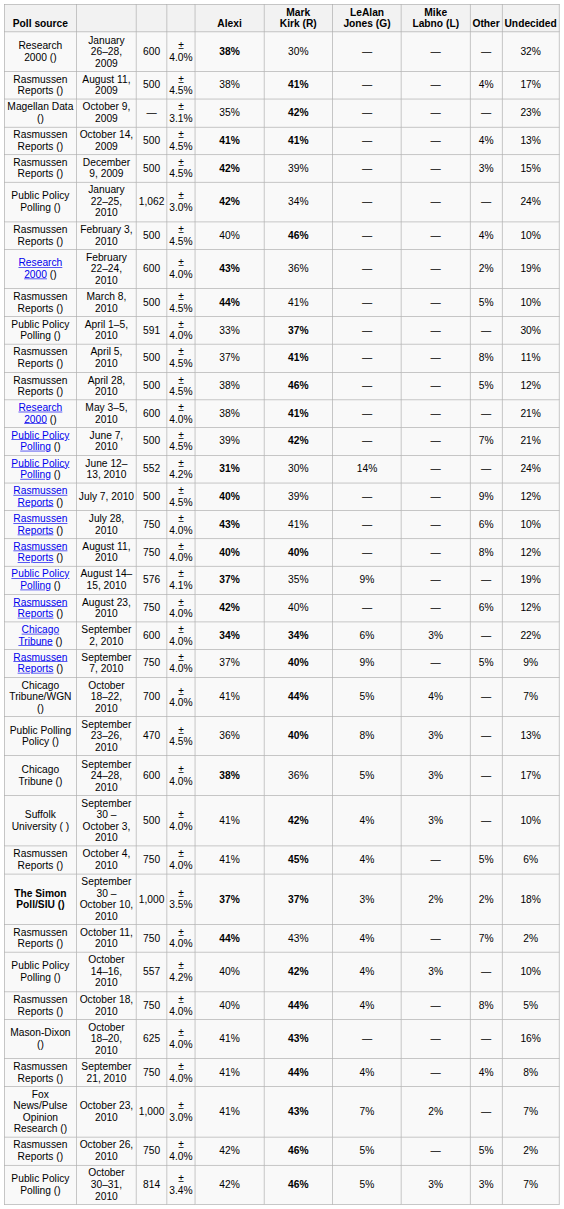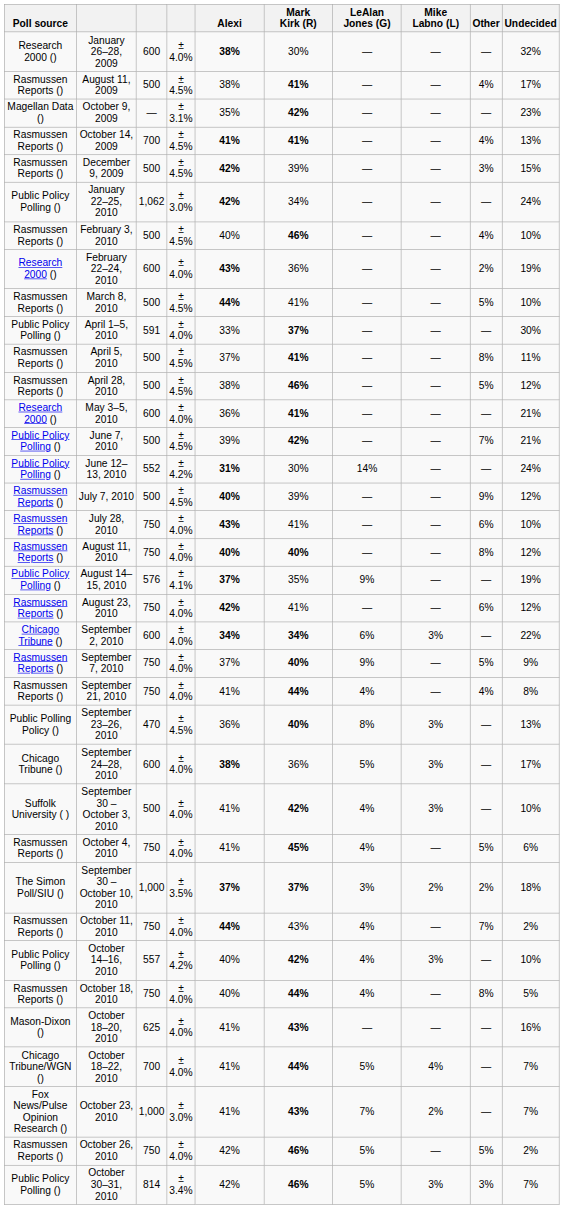 <table class="wikitable" style="text-align:center">
 <tr valign=bottom>
 <th>Poll source</th>
 <th></th>
 <th></th>
 <th></th>
 <th style="width:100px;">Alexi<br></th>
 <th style="width:100px;">Mark<br>Kirk (R)</th>
 <th style="width:100px;">LeAlan<br>Jones (G)</th>
 <th style="width:100px;">Mike<br>Labno (L)</th>
 <th>Other</th>
 <th>Undecided</th>
 </tr>
 <tr>
 <td>Research 2000 ()</td>
 <td>January 26–28, 2009</td>
 <td>600</td>
 <td>± 4.0%</td>
 <td><strong>38%</strong></td>
 <td>30%</td>
 <td>—</td>
 <td>—</td>
 <td>—</td>
 <td>32%</td>
 </tr>
 <tr>
 <td>Rasmussen Reports ()</td>
 <td>August 11, 2009</td>
 <td>500</td>
 <td>± 4.5%</td>
 <td>38%</td>
 <td><strong>41%</strong></td>
 <td>—</td>
 <td>—</td>
 <td>4%</td>
 <td>17%</td>
 </tr>
 <tr>
 <td>Magellan Data ()</td>
 <td>October 9, 2009</td>
 <td>—</td>
 <td>± 3.1%</td>
 <td>35%</td>
 <td><strong>42%</strong></td>
 <td>—</td>
 <td>—</td>
 <td>—</td>
 <td>23%</td>
 </tr>
 <tr>
 <td>Rasmussen Reports ()</td>
 <td>October 14, 2009</td>
-<td>500</td>
+<td>700</td>
 <td>± 4.5%</td>
 <td><strong>41%</strong></td>
 <td><strong>41%</strong></td>
 <td>—</td>
 <td>—</td>
 <td>4%</td>
 <td>13%</td>
 </tr>
 <tr>
 <td>Rasmussen Reports ()</td>
 <td>December 9, 2009</td>
 <td>500</td>
 <td>± 4.5%</td>
 <td><strong>42%</strong></td>
 <td>39%</td>
 <td>—</td>
 <td>—</td>
 <td>3%</td>
 <td>15%</td>
 </tr>
 <tr>
 <td>Public Policy Polling ()</td>
 <td>January 22–25, 2010</td>
 <td>1,062</td>
 <td>± 3.0%</td>
 <td><strong>42%</strong></td>
 <td>34%</td>
 <td>—</td>
 <td>—</td>
 <td>—</td>
 <td>24%</td>
 </tr>
 <tr>
 <td>Rasmussen Reports ()</td>
 <td>February 3, 2010</td>
 <td>500</td>
 <td>± 4.5%</td>
 <td>40%</td>
 <td><strong>46%</strong></td>
 <td>—</td>
 <td>—</td>
 <td>4%</td>
 <td>10%</td>
 </tr>
 <tr>
 <td><a href='#'>Research 2000</a> ()</td>
 <td>February 22–24, 2010</td>
 <td>600</td>
 <td>± 4.0%</td>
 <td><strong>43%</strong></td>
 <td>36%</td>
 <td>—</td>
 <td>—</td>
 <td>2%</td>
 <td>19%</td>
 </tr>
 <tr>
 <td>Rasmussen Reports ()</td>
 <td>March 8, 2010</td>
 <td>500</td>
 <td>± 4.5%</td>
 <td><strong>44%</strong></td>
 <td>41%</td>
 <td>—</td>
 <td>—</td>
 <td>5%</td>
 <td>10%</td>
 </tr>
 <tr>
 <td>Public Policy Polling ()</td>
 <td>April 1–5, 2010</td>
 <td>591</td>
 <td>± 4.0%</td>
 <td>33%</td>
 <td><strong>37%</strong></td>
 <td>—</td>
 <td>—</td>
 <td>—</td>
 <td>30%</td>
 </tr>
 <tr>
 <td>Rasmussen Reports ()</td>
 <td>April 5, 2010</td>
 <td>500</td>
 <td>± 4.5%</td>
 <td>37%</td>
 <td><strong>41%</strong></td>
 <td>—</td>
 <td>—</td>
 <td>8%</td>
 <td>11%</td>
 </tr>
 <tr>
 <td>Rasmussen Reports ()</td>
 <td>April 28, 2010</td>
 <td>500</td>
 <td>± 4.5%</td>
 <td>38%</td>
 <td><strong>46%</strong></td>
 <td>—</td>
 <td>—</td>
 <td>5%</td>
 <td>12%</td>
 </tr>
 <tr>
 <td><a href='#'>Research 2000</a> ()</td>
 <td>May 3–5, 2010</td>
 <td>600</td>
 <td>± 4.0%</td>
-<td>38%</td>
+<td>36%</td>
 <td><strong>41%</strong></td>
 <td>—</td>
 <td>—</td>
 <td>—</td>
 <td>21%</td>
 </tr>
 <tr>
 <td><a href='#'>Public Policy Polling</a> ()</td>
 <td>June 7, 2010</td>
 <td>500</td>
 <td>± 4.5%</td>
 <td>39%</td>
 <td><strong>42%</strong></td>
 <td>—</td>
 <td>—</td>
 <td>7%</td>
 <td>21%</td>
 </tr>
 <tr>
 <td><a href='#'>Public Policy Polling</a> ()</td>
 <td>June 12–13, 2010</td>
 <td>552</td>
 <td>± 4.2%</td>
 <td><strong>31%</strong></td>
 <td>30%</td>
 <td>14%</td>
 <td>—</td>
 <td>—</td>
 <td>24%</td>
 </tr>
 <tr>
 <td><a href='#'>Rasmussen Reports</a> ()</td>
 <td>July 7, 2010</td>
 <td>500</td>
 <td>± 4.5%</td>
 <td><strong>40%</strong></td>
 <td>39%</td>
 <td>—</td>
 <td>—</td>
 <td>9%</td>
 <td>12%</td>
 </tr>
 <tr>
 <td><a href='#'>Rasmussen Reports</a> ()</td>
 <td>July 28, 2010</td>
 <td>750</td>
 <td>± 4.0%</td>
 <td><strong>43%</strong></td>
 <td>41%</td>
 <td>—</td>
 <td>—</td>
 <td>6%</td>
 <td>10%</td>
 </tr>
 <tr>
 <td><a href='#'>Rasmussen Reports</a> ()</td>
 <td>August 11, 2010</td>
 <td>750</td>
 <td>± 4.0%</td>
 <td><strong>40%</strong></td>
 <td><strong>40%</strong></td>
 <td>—</td>
 <td>—</td>
 <td>8%</td>
 <td>12%</td>
 </tr>
 <tr>
 <td><a href='#'>Public Policy Polling</a> ()</td>
 <td>August 14–15, 2010</td>
 <td>576</td>
 <td>± 4.1%</td>
 <td><strong>37%</strong></td>
 <td>35%</td>
 <td>9%</td>
 <td>—</td>
 <td>—</td>
 <td>19%</td>
 </tr>
 <tr>
 <td><a href='#'>Rasmussen Reports</a> ()</td>
 <td>August 23, 2010</td>
 <td>750</td>
 <td>± 4.0%</td>
 <td><strong>42%</strong></td>
-<td>40%</td>
+<td>41%</td>
 <td>—</td>
 <td>—</td>
 <td>6%</td>
 <td>12%</td>
 </tr>
 <tr>
 <td><a href='#'>Chicago Tribune</a> ()</td>
 <td>September 2, 2010</td>
 <td>600</td>
 <td>± 4.0%</td>
 <td><strong>34%</strong></td>
 <td><strong>34%</strong></td>
 <td>6%</td>
 <td>3%</td>
 <td>—</td>
 <td>22%</td>
 </tr>
 <tr>
 <td><a href='#'>Rasmussen Reports</a> ()</td>
 <td>September 7, 2010</td>
 <td>750</td>
 <td>± 4.0%</td>
 <td>37%</td>
 <td><strong>40%</strong></td>
 <td>9%</td>
 <td>—</td>
 <td>5%</td>
 <td>9%</td>
 </tr>
 <tr>
-<td>Chicago Tribune/WGN ()</td>
-<td>October 18–22, 2010</td>
-<td>700</td>
+<td>Rasmussen Reports ()</td>
+<td>September 21, 2010</td>
+<td>750</td>
 <td>± 4.0%</td>
 <td>41%</td>
 <td><strong>44%</strong></td>
-<td>5%</td>
 <td>4%</td>
 <td>—</td>
-<td>7%</td>
+<td>4%</td>
+<td>8%</td>
 </tr>
 <tr>
 <td>Public Polling Policy ()</td>
 <td>September 23–26, 2010</td>
 <td>470</td>
 <td>± 4.5%</td>
 <td>36%</td>
 <td><strong>40%</strong></td>
 <td>8%</td>
 <td>3%</td>
 <td>—</td>
 <td>13%</td>
 </tr>
 <tr>
 <td>Chicago Tribune ()</td>
 <td>September 24–28, 2010</td>
 <td>600</td>
 <td>± 4.0%</td>
 <td><strong>38%</strong></td>
 <td>36%</td>
 <td>5%</td>
 <td>3%</td>
 <td>—</td>
 <td>17%</td>
 </tr>
 <tr>
 <td>Suffolk University ( )</td>
 <td>September 30 – October 3, 2010</td>
 <td>500</td>
 <td>± 4.0%</td>
 <td>41%</td>
 <td><strong>42%</strong></td>
 <td>4%</td>
 <td>3%</td>
 <td>—</td>
 <td>10%</td>
 </tr>
 <tr>
 <td>Rasmussen Reports ()</td>
 <td>October 4, 2010</td>
 <td>750</td>
 <td>± 4.0%</td>
 <td>41%</td>
 <td><strong>45%</strong></td>
 <td>4%</td>
 <td>—</td>
 <td>5%</td>
 <td>6%</td>
 </tr>
 <tr>
-<td><strong>The Simon Poll/SIU ()</strong></td>
+<td>The Simon Poll/SIU ()</td>
 <td>September 30 – October 10, 2010</td>
 <td>1,000</td>
 <td>± 3.5%</td>
 <td><strong>37%</strong></td>
 <td><strong>37%</strong></td>
 <td>3%</td>
 <td>2%</td>
 <td>2%</td>
 <td>18%</td>
 </tr>
 <tr>
 <td>Rasmussen Reports ()</td>
 <td>October 11, 2010</td>
 <td>750</td>
 <td>± 4.0%</td>
 <td><strong>44%</strong></td>
 <td>43%</td>
 <td>4%</td>
 <td>—</td>
 <td>7%</td>
 <td>2%</td>
 </tr>
 <tr>
 <td>Public Policy Polling ()</td>
 <td>October 14–16, 2010</td>
 <td>557</td>
 <td>± 4.2%</td>
 <td>40%</td>
 <td><strong>42%</strong></td>
 <td>4%</td>
 <td>3%</td>
 <td>—</td>
 <td>10%</td>
 </tr>
 <tr>
 <td>Rasmussen Reports ()</td>
 <td>October 18, 2010</td>
 <td>750</td>
 <td>± 4.0%</td>
 <td>40%</td>
 <td><strong>44%</strong></td>
 <td>4%</td>
 <td>—</td>
 <td>8%</td>
 <td>5%</td>
 </tr>
 <tr>
 <td>Mason-Dixon ()</td>
 <td>October 18–20, 2010</td>
 <td>625</td>
 <td>± 4.0%</td>
 <td>41%</td>
 <td><strong>43%</strong></td>
 <td>—</td>
 <td>—</td>
 <td>—</td>
 <td>16%</td>
 </tr>
 <tr>
-<td>Rasmussen Reports ()</td>
-<td>September 21, 2010</td>
-<td>750</td>
+<td>Chicago Tribune/WGN ()</td>
+<td>October 18–22, 2010</td>
+<td>700</td>
 <td>± 4.0%</td>
 <td>41%</td>
 <td><strong>44%</strong></td>
+<td>5%</td>
 <td>4%</td>
 <td>—</td>
-<td>4%</td>
-<td>8%</td>
+<td>7%</td>
 </tr>
 <tr>
 <td>Fox News/Pulse Opinion Research ()</td>
 <td>October 23, 2010</td>
 <td>1,000</td>
 <td>± 3.0%</td>
 <td>41%</td>
 <td><strong>43%</strong></td>
 <td>7%</td>
 <td>2%</td>
 <td>—</td>
 <td>7%</td>
 </tr>
 <tr>
 <td>Rasmussen Reports ()</td>
 <td>October 26, 2010</td>
 <td>750</td>
 <td>± 4.0%</td>
 <td>42%</td>
 <td><strong>46%</strong></td>
 <td>5%</td>
 <td>—</td>
 <td>5%</td>
 <td>2%</td>
 </tr>
 <tr>
 <td>Public Policy Polling ()</td>
 <td>October 30–31, 2010</td>
 <td>814</td>
 <td>± 3.4%</td>
 <td>42%</td>
 <td><strong>46%</strong></td>
 <td>5%</td>
 <td>3%</td>
 <td>3%</td>
 <td>7%</td>
 </tr>
 </table>
